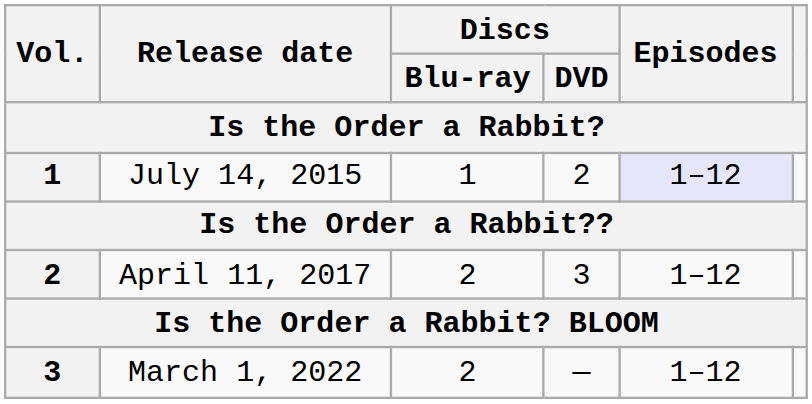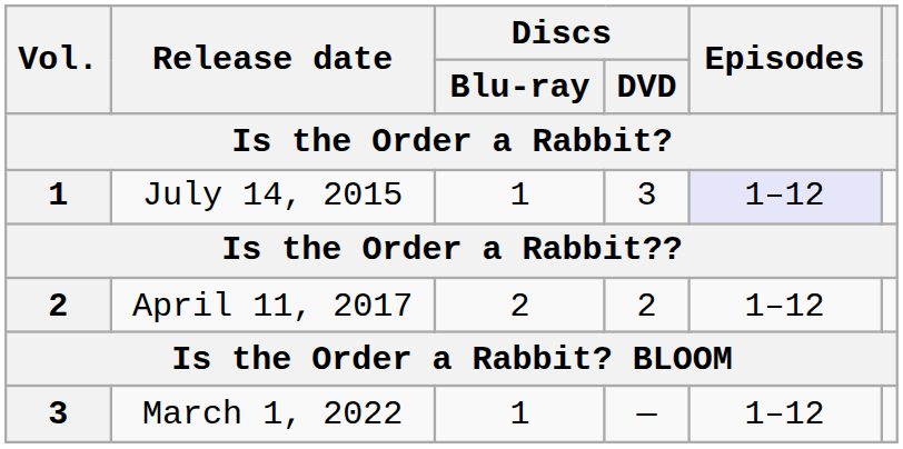 <table class="wikitable" style="text-align: center; width: 22%">
 <tr>
 <th rowspan="2">Vol.</th>
 <th rowspan="2">Release date</th>
 <th colspan="2">Discs</th>
 <th rowspan="2">Episodes</th>
 <th rowspan="2"></th>
 </tr>
 <tr>
 <th>Blu-ray</th>
 <th>DVD</th>
 </tr>
 <tr>
 <th colspan="6">Is the Order a Rabbit?</th>
 </tr>
 <tr>
 <th scope="row">1</th>
 <td>July 14, 2015</td>
 <td>1</td>
-<td>2</td>
+<td>3</td>
 <td style="background: lavender;">1–12</td>
 <td></td>
 </tr>
 <tr>
 <th colspan="6">Is the Order a Rabbit??</th>
 </tr>
 <tr>
 <th scope="row">2</th>
 <td>April 11, 2017</td>
 <td>2</td>
-<td>3</td>
+<td>2</td>
 <td>1–12</td>
 <td></td>
 </tr>
 <tr>
 <th colspan="6">Is the Order a Rabbit? BLOOM</th>
 </tr>
 <tr>
 <th scope="row">3</th>
 <td>March 1, 2022</td>
-<td>2</td>
+<td>1</td>
 <td>—</td>
 <td>1–12</td>
 <td></td>
 </tr>
 </table>
